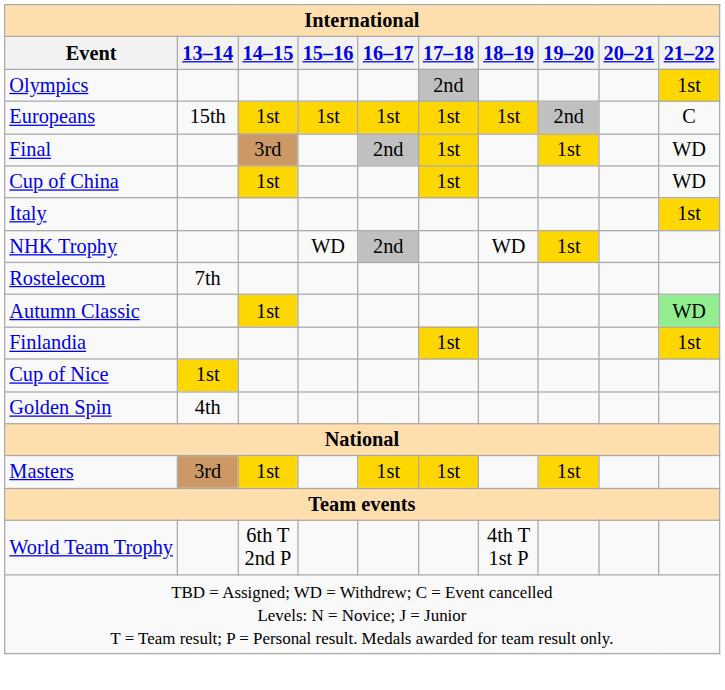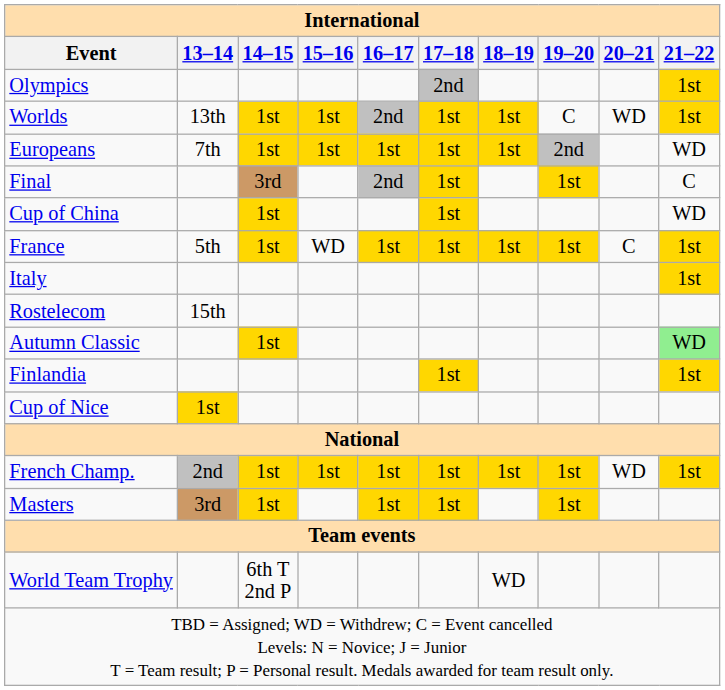 <table class="wikitable" style="text-align:center">
 <tr>
 <th style="background-color: #ffdead; " colspan=10 align=center>International</th>
 </tr>
 <tr>
 <th>Event</th>
 <th><a href='#'>13–14</a></th>
 <th><a href='#'>14–15</a></th>
 <th><a href='#'>15–16</a></th>
 <th><a href='#'>16–17</a></th>
 <th><a href='#'>17–18</a></th>
 <th><a href='#'>18–19</a></th>
 <th><a href='#'>19–20</a></th>
 <th><a href='#'>20–21</a></th>
 <th><a href='#'>21–22</a></th>
 </tr>
 <tr>
 <td align=left><a href='#'>Olympics</a></td>
 <td></td>
 <td></td>
 <td></td>
 <td></td>
 <td bgcolor=silver>2nd</td>
 <td></td>
 <td></td>
 <td></td>
 <td bgcolor=gold>1st</td>
 </tr>
 <tr>
+<td align=left><a href='#'>Worlds</a></td>
+<td>13th</td>
+<td bgcolor=gold>1st</td>
+<td bgcolor=gold>1st</td>
+<td bgcolor=silver>2nd</td>
+<td bgcolor=gold>1st</td>
+<td bgcolor=gold>1st</td>
+<td>C</td>
+<td>WD</td>
+<td bgcolor=gold>1st</td>
+</tr>
+<tr>
 <td align=left><a href='#'>Europeans</a></td>
-<td>15th</td>
+<td>7th</td>
 <td bgcolor=gold>1st</td>
 <td bgcolor=gold>1st</td>
 <td bgcolor=gold>1st</td>
 <td bgcolor=gold>1st</td>
 <td bgcolor=gold>1st</td>
 <td bgcolor=silver>2nd</td>
 <td></td>
-<td>C</td>
+<td>WD</td>
 </tr>
 <tr>
 <td align=left> <a href='#'>Final</a></td>
 <td></td>
 <td bgcolor="#cc9966">3rd</td>
 <td></td>
 <td bgcolor=silver>2nd</td>
 <td bgcolor=gold>1st</td>
 <td></td>
 <td bgcolor=gold>1st</td>
 <td></td>
-<td>WD</td>
+<td>C</td>
 </tr>
 <tr>
 <td align=left> <a href='#'>Cup of China</a></td>
 <td></td>
 <td bgcolor=gold>1st</td>
 <td></td>
 <td></td>
 <td bgcolor=gold>1st</td>
 <td></td>
 <td></td>
 <td></td>
 <td>WD</td>
 </tr>
 <tr>
+<td align=left> <a href='#'>France</a></td>
+<td>5th</td>
+<td bgcolor=gold>1st</td>
+<td>WD</td>
+<td bgcolor=gold>1st</td>
+<td bgcolor=gold>1st</td>
+<td bgcolor=gold>1st</td>
+<td bgcolor=gold>1st</td>
+<td>C</td>
+<td bgcolor=gold>1st</td>
+</tr>
+<tr>
 <td align=left> <a href='#'>Italy</a></td>
 <td></td>
 <td></td>
 <td></td>
 <td></td>
 <td></td>
 <td></td>
 <td></td>
 <td></td>
 <td bgcolor=gold>1st</td>
 </tr>
 <tr>
-<td align=left> <a href='#'>NHK Trophy</a></td>
-<td></td>
-<td></td>
-<td>WD</td>
-<td bgcolor=silver>2nd</td>
-<td></td>
-<td>WD</td>
-<td bgcolor=gold>1st</td>
-<td></td>
-<td></td>
-</tr>
-<tr>
 <td align=left> <a href='#'>Rostelecom</a></td>
-<td>7th</td>
+<td>15th</td>
 <td></td>
 <td></td>
 <td></td>
 <td></td>
 <td></td>
 <td></td>
 <td></td>
 <td></td>
 </tr>
 <tr>
 <td align=left> <a href='#'>Autumn Classic</a></td>
 <td></td>
 <td bgcolor=gold>1st</td>
 <td></td>
 <td></td>
 <td></td>
 <td></td>
 <td></td>
 <td></td>
 <td style="background: lightgreen;">WD</td>
 </tr>
 <tr>
 <td align=left> <a href='#'>Finlandia</a></td>
 <td></td>
 <td></td>
 <td></td>
 <td></td>
 <td bgcolor=gold>1st</td>
 <td></td>
 <td></td>
 <td></td>
 <td bgcolor=gold>1st</td>
 </tr>
 <tr>
 <td align=left><a href='#'>Cup of Nice</a></td>
 <td bgcolor=gold>1st</td>
 <td></td>
 <td></td>
 <td></td>
 <td></td>
 <td></td>
 <td></td>
 <td></td>
 <td></td>
 </tr>
 <tr>
-<td align=left><a href='#'>Golden Spin</a></td>
-<td>4th</td>
-<td></td>
-<td></td>
-<td></td>
-<td></td>
-<td></td>
-<td></td>
-<td></td>
-<td></td>
+<th style="background-color: #ffdead; " colspan=10 align=center>National</th>
 </tr>
 <tr>
-<th style="background-color: #ffdead; " colspan=10 align=center>National</th>
+<td align=left><a href='#'>French Champ.</a></td>
+<td bgcolor=silver>2nd</td>
+<td bgcolor=gold>1st</td>
+<td bgcolor=gold>1st</td>
+<td bgcolor=gold>1st</td>
+<td bgcolor=gold>1st</td>
+<td bgcolor=gold>1st</td>
+<td bgcolor=gold>1st</td>
+<td>WD</td>
+<td bgcolor=gold>1st</td>
 </tr>
 <tr>
 <td align=left><a href='#'>Masters</a></td>
 <td bgcolor="#cc9966">3rd</td>
 <td bgcolor=gold>1st</td>
 <td></td>
 <td bgcolor=gold>1st</td>
 <td bgcolor=gold>1st</td>
 <td></td>
 <td bgcolor=gold>1st</td>
 <td></td>
 <td></td>
 </tr>
 <tr>
 <th style="background-color: #ffdead; " colspan=10 align=center>Team events</th>
 </tr>
 <tr>
 <td align=left><a href='#'>World Team Trophy</a></td>
 <td></td>
 <td>6th T <br>2nd P</td>
 <td></td>
 <td></td>
 <td></td>
-<td>4th T <br>1st P</td>
+<td>WD</td>
 <td></td>
 <td></td>
 <td></td>
 </tr>
 <tr>
 <td colspan=10 align=center><small> TBD = Assigned; WD = Withdrew; C = Event cancelled <br> Levels: N = Novice; J = Junior <br> T = Team result; P = Personal result. Medals awarded for team result only.</small></td>
 </tr>
 </table>
